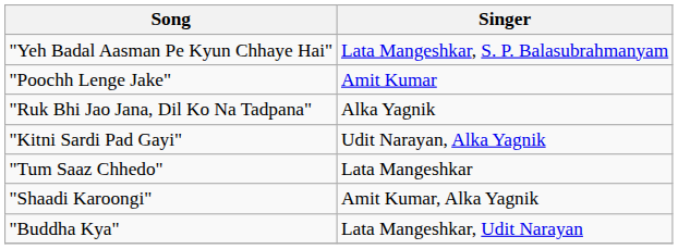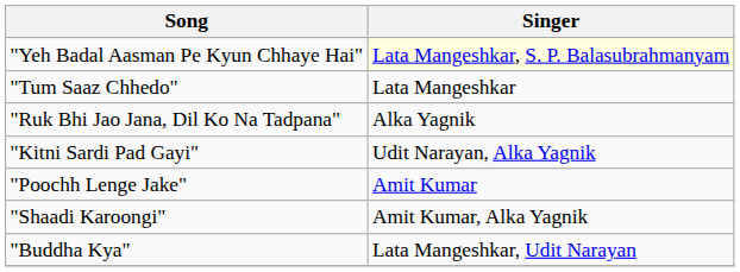 <table class="wikitable">
 <tr>
 <th>Song</th>
 <th>Singer</th>
 </tr>
 <tr>
 <td>"Yeh Badal Aasman Pe Kyun Chhaye Hai"</td>
-<td><a href='#'>Lata Mangeshkar</a>, <a href='#'>S. P. Balasubrahmanyam</a></td>
+<td style="background: lightyellow;"><a href='#'>Lata Mangeshkar</a>, <a href='#'>S. P. Balasubrahmanyam</a></td>
 </tr>
 <tr>
-<td>"Poochh Lenge Jake"</td>
-<td><a href='#'>Amit Kumar</a></td>
+<td>"Tum Saaz Chhedo"</td>
+<td>Lata Mangeshkar</td>
 </tr>
 <tr>
 <td>"Ruk Bhi Jao Jana, Dil Ko Na Tadpana"</td>
 <td>Alka Yagnik</td>
 </tr>
 <tr>
 <td>"Kitni Sardi Pad Gayi"</td>
 <td>Udit Narayan, <a href='#'>Alka Yagnik</a></td>
 </tr>
 <tr>
-<td>"Tum Saaz Chhedo"</td>
-<td>Lata Mangeshkar</td>
+<td>"Poochh Lenge Jake"</td>
+<td><a href='#'>Amit Kumar</a></td>
 </tr>
 <tr>
 <td>"Shaadi Karoongi"</td>
 <td>Amit Kumar, Alka Yagnik</td>
 </tr>
 <tr>
 <td>"Buddha Kya"</td>
 <td>Lata Mangeshkar, <a href='#'>Udit Narayan</a></td>
 </tr>
 <tr>
 </tr>
 </table>
